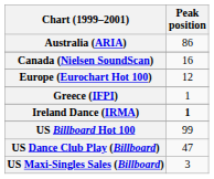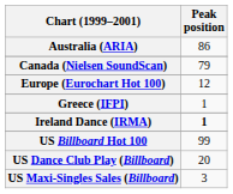 <table class="wikitable sortable plainrowheaders" style="text-align:center">
 <tr>
 <th>Chart (1999–2001)</th>
 <th>Peak<br>position</th>
 </tr>
 <tr>
 <th scope="row">Australia (<a href='#'>ARIA</a>)</th>
 <td>86</td>
 </tr>
 <tr>
 </tr>
 <tr>
 <th scope="row">Canada (<a href='#'>Nielsen SoundScan</a>)</th>
-<td>16</td>
+<td>79</td>
 </tr>
 <tr>
 </tr>
 <tr>
 <th scope="row">Europe (<a href='#'>Eurochart Hot 100</a>)</th>
 <td>12</td>
 </tr>
 <tr>
 </tr>
 <tr>
 </tr>
 <tr>
 <th scope="row">Greece (<a href='#'>IFPI</a>)</th>
 <td>1</td>
 </tr>
 <tr>
 </tr>
 <tr>
 <th scope="row">Ireland Dance (<a href='#'>IRMA</a>)</th>
 <td><strong>1</strong></td>
 </tr>
 <tr>
 </tr>
 <tr>
 </tr>
 <tr>
 </tr>
 <tr>
 </tr>
 <tr>
 </tr>
 <tr>
 <th scope="row">US <a href='#'><em>Billboard</em> Hot 100</a></th>
 <td>99</td>
 </tr>
 <tr>
 <th scope="row">US <a href='#'>Dance Club Play</a> (<em><a href='#'>Billboard</a></em>)</th>
-<td>47</td>
+<td>20</td>
 </tr>
 <tr>
 <th scope="row">US <a href='#'>Maxi-Singles Sales</a> (<em><a href='#'>Billboard</a></em>)</th>
 <td>3</td>
 </tr>
 </table>
